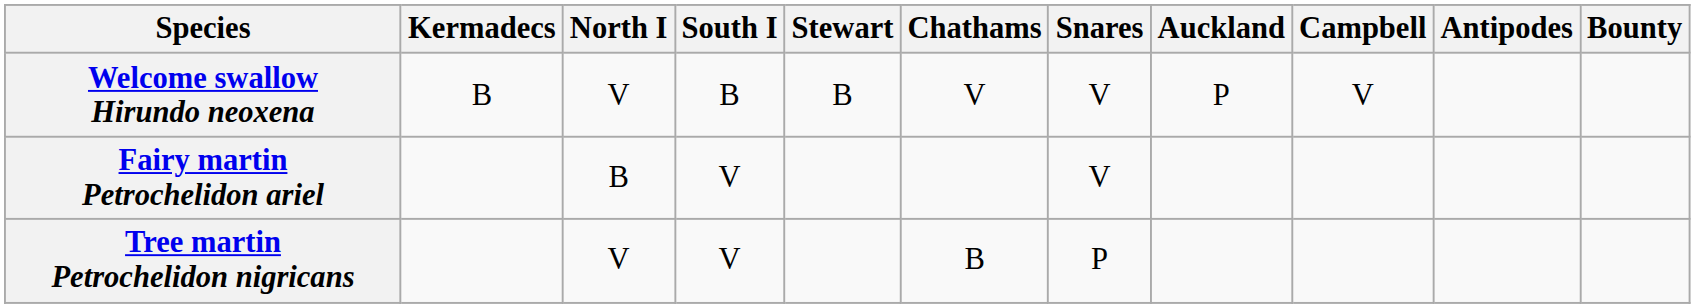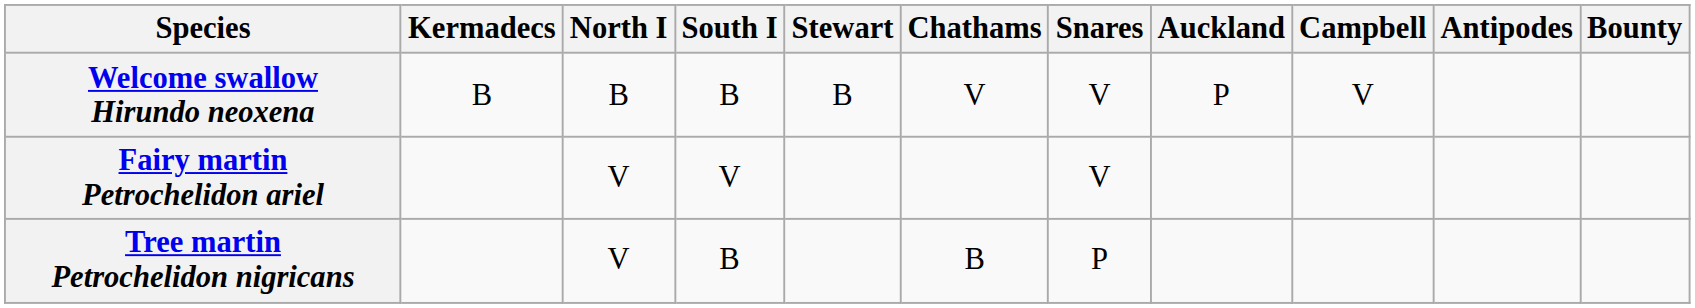 <table class="wikitable" style="text-align:center">
 <tr>
 <th width="200">Species</th>
 <th>Kermadecs</th>
 <th>North I</th>
 <th>South I</th>
 <th>Stewart</th>
 <th>Chathams</th>
 <th>Snares</th>
 <th>Auckland</th>
 <th>Campbell</th>
 <th>Antipodes</th>
 <th>Bounty</th>
 </tr>
 <tr>
 <th><a href='#'>Welcome swallow</a><br><em>Hirundo neoxena</em></th>
 <td>B</td>
-<td>V</td>
+<td>B</td>
 <td>B</td>
 <td>B</td>
 <td>V</td>
 <td>V</td>
 <td>P</td>
 <td>V</td>
 <td></td>
 <td></td>
 </tr>
 <tr>
 <th><a href='#'>Fairy martin</a><br><em>Petrochelidon ariel</em></th>
 <td></td>
-<td>B</td>
+<td>V</td>
 <td>V</td>
 <td></td>
 <td></td>
 <td>V</td>
 <td></td>
 <td></td>
 <td></td>
 <td></td>
 </tr>
 <tr>
 <th><a href='#'>Tree martin</a><br><em>Petrochelidon nigricans</em></th>
 <td></td>
 <td>V</td>
-<td>V</td>
+<td>B</td>
 <td></td>
 <td>B</td>
 <td>P</td>
 <td></td>
 <td></td>
 <td></td>
 <td></td>
 </tr>
 </table>
